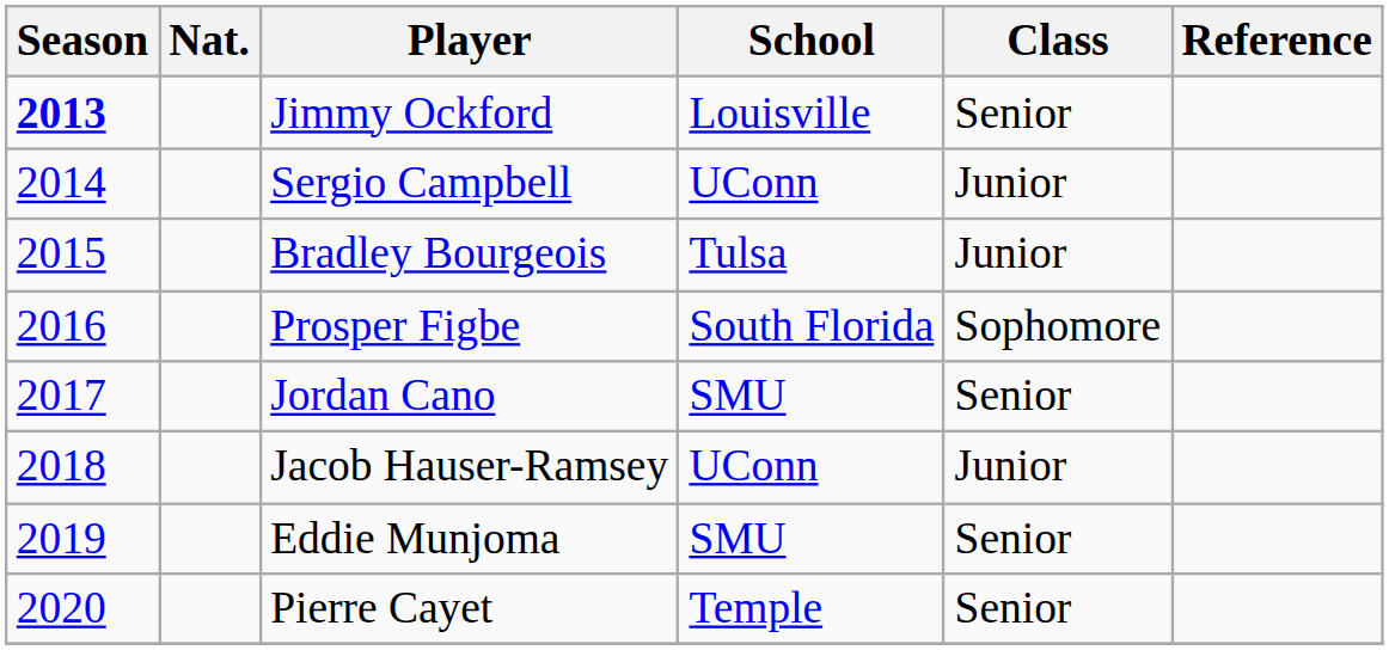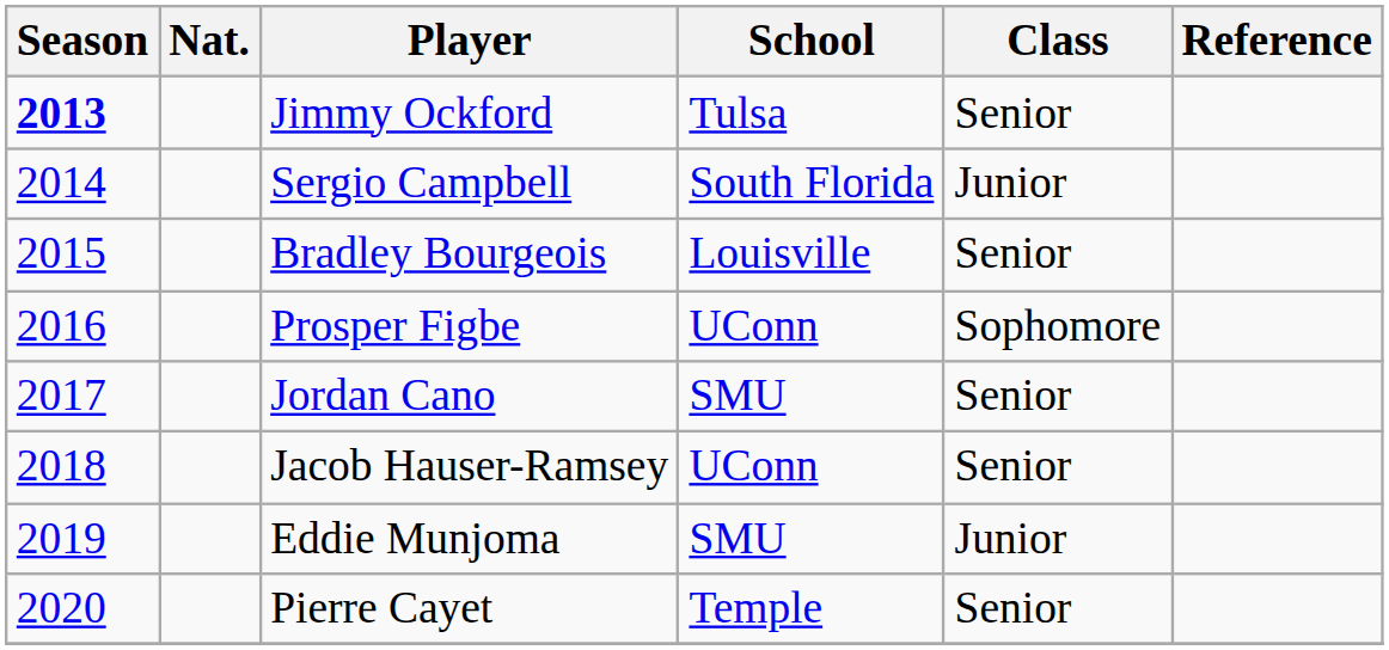 <table class="wikitable sortable">
 <tr>
 <th>Season</th>
 <th>Nat.</th>
 <th>Player</th>
 <th>School</th>
 <th>Class</th>
 <th class="unsortable">Reference</th>
 </tr>
 <tr>
 <td><strong><a href='#'>2013</a></strong></td>
 <td></td>
 <td><a href='#'>Jimmy Ockford</a></td>
-<td><a href='#'>Louisville</a></td>
+<td><a href='#'>Tulsa</a></td>
 <td>Senior</td>
 <td></td>
 </tr>
 <tr>
 <td><a href='#'>2014</a></td>
 <td></td>
 <td><a href='#'>Sergio Campbell</a></td>
-<td><a href='#'>UConn</a></td>
+<td><a href='#'>South Florida</a></td>
 <td>Junior</td>
 <td></td>
 </tr>
 <tr>
 <td><a href='#'>2015</a></td>
 <td></td>
 <td><a href='#'>Bradley Bourgeois</a></td>
-<td><a href='#'>Tulsa</a></td>
-<td>Junior</td>
+<td><a href='#'>Louisville</a></td>
+<td>Senior</td>
 <td></td>
 </tr>
 <tr>
 <td><a href='#'>2016</a></td>
 <td></td>
 <td><a href='#'>Prosper Figbe</a></td>
-<td><a href='#'>South Florida</a></td>
+<td><a href='#'>UConn</a></td>
 <td>Sophomore</td>
 <td></td>
 </tr>
 <tr>
 <td><a href='#'>2017</a></td>
 <td></td>
 <td><a href='#'>Jordan Cano</a></td>
 <td><a href='#'>SMU</a></td>
 <td>Senior</td>
 <td></td>
 </tr>
 <tr>
 <td><a href='#'>2018</a></td>
 <td></td>
 <td>Jacob Hauser-Ramsey</td>
 <td><a href='#'>UConn</a></td>
-<td>Junior</td>
+<td>Senior</td>
 <td></td>
 </tr>
 <tr>
 <td><a href='#'>2019</a></td>
 <td></td>
 <td>Eddie Munjoma</td>
 <td><a href='#'>SMU</a></td>
-<td>Senior</td>
+<td>Junior</td>
 <td></td>
 </tr>
 <tr>
 <td><a href='#'>2020</a></td>
 <td></td>
 <td>Pierre Cayet</td>
 <td><a href='#'>Temple</a></td>
 <td>Senior</td>
 <td></td>
 </tr>
 <tr>
 </tr>
 </table>
